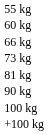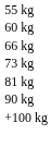 <table>
 <tr>
 <td>55 kg</td>
 <td></td>
 <td></td>
 <td></td>
 </tr>
 <tr>
 <td rowspan=2>60 kg</td>
 <td rowspan=2></td>
 <td rowspan=2></td>
 <td></td>
 </tr>
 <tr>
 <td></td>
 </tr>
 <tr>
 <td rowspan=2>66 kg</td>
 <td rowspan=2></td>
 <td rowspan=2></td>
 <td></td>
 </tr>
 <tr>
 <td></td>
 </tr>
 <tr>
 <td rowspan=2>73 kg</td>
 <td rowspan=2></td>
 <td rowspan=2></td>
 <td></td>
 </tr>
 <tr>
 <td></td>
 </tr>
 <tr>
 <td>81 kg</td>
 <td></td>
 <td></td>
 <td></td>
 </tr>
 <tr>
 <td rowspan=2>90 kg</td>
 <td rowspan=2></td>
 <td rowspan=2></td>
 <td></td>
 </tr>
 <tr>
 <td></td>
 </tr>
 <tr>
-<td>100 kg</td>
-<td></td>
-<td></td>
-<td></td>
-</tr>
-<tr>
 <td>+100 kg</td>
 <td></td>
 <td></td>
 <td></td>
 </tr>
 </table>
